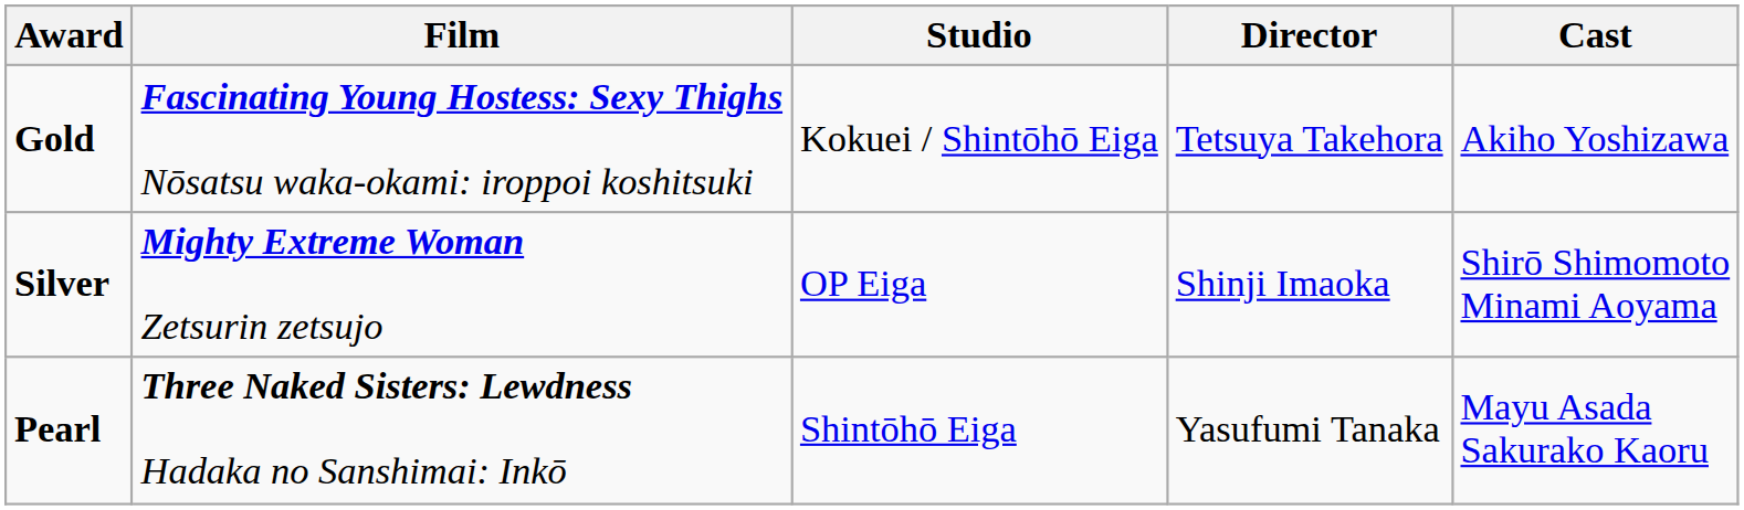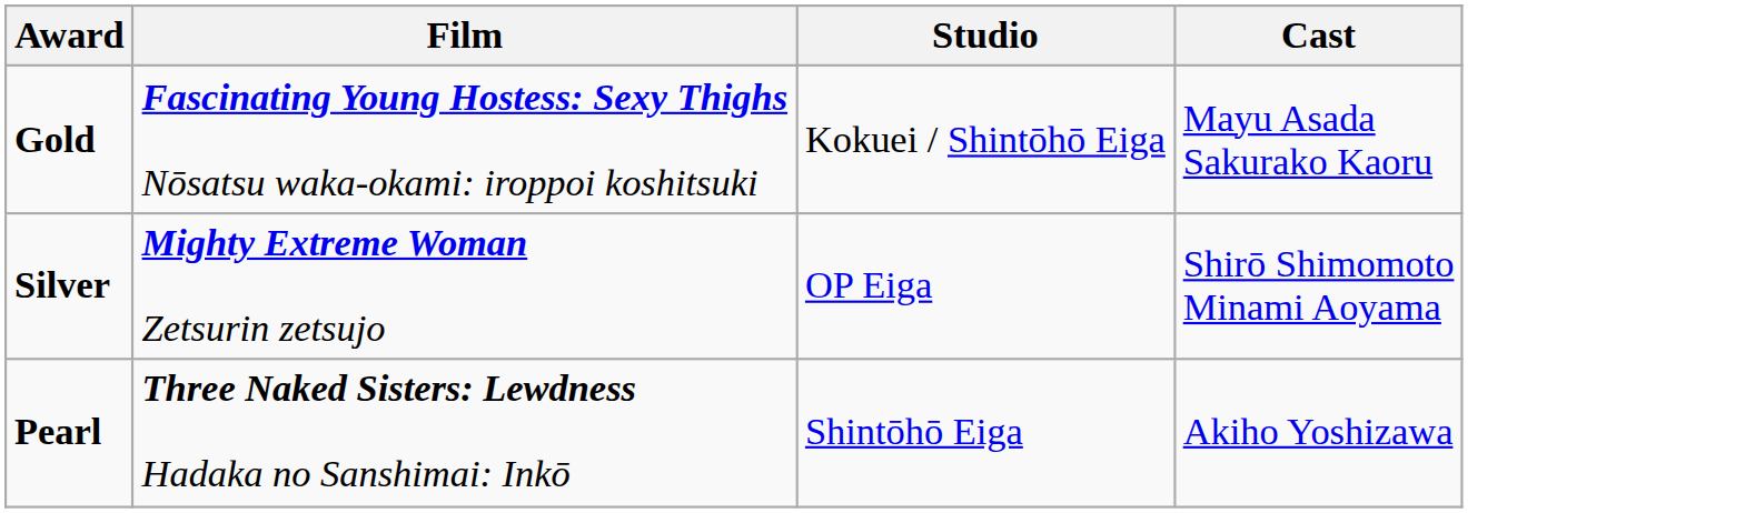 <table class="wikitable">
 <tr>
 <th>Award</th>
 <th>Film</th>
 <th>Studio</th>
-<th>Director</th>
 <th>Cast</th>
 </tr>
 <tr>
 <td><strong>Gold</strong></td>
 <td><strong><em><a href='#'>Fascinating Young Hostess: Sexy Thighs</a></em></strong><br><br><em>Nōsatsu waka-okami: iroppoi koshitsuki</em></td>
 <td>Kokuei / <a href='#'>Shintōhō Eiga</a></td>
-<td><a href='#'>Tetsuya Takehora</a></td>
-<td><a href='#'>Akiho Yoshizawa</a></td>
+<td><a href='#'>Mayu Asada</a><br><a href='#'>Sakurako Kaoru</a></td>
 </tr>
 <tr>
 <td><strong>Silver</strong></td>
 <td><strong><em><a href='#'>Mighty Extreme Woman</a></em></strong><br><br><em>Zetsurin zetsujo</em></td>
 <td><a href='#'>OP Eiga</a></td>
-<td><a href='#'>Shinji Imaoka</a></td>
 <td><a href='#'>Shirō Shimomoto</a><br><a href='#'>Minami Aoyama</a></td>
 </tr>
 <tr>
 <td><strong>Pearl</strong></td>
 <td><strong><em>Three Naked Sisters: Lewdness</em></strong><br><br><em>Hadaka no Sanshimai: Inkō</em></td>
 <td><a href='#'>Shintōhō Eiga</a></td>
-<td>Yasufumi Tanaka</td>
-<td><a href='#'>Mayu Asada</a><br><a href='#'>Sakurako Kaoru</a></td>
+<td><a href='#'>Akiho Yoshizawa</a></td>
 </tr>
 </table>
